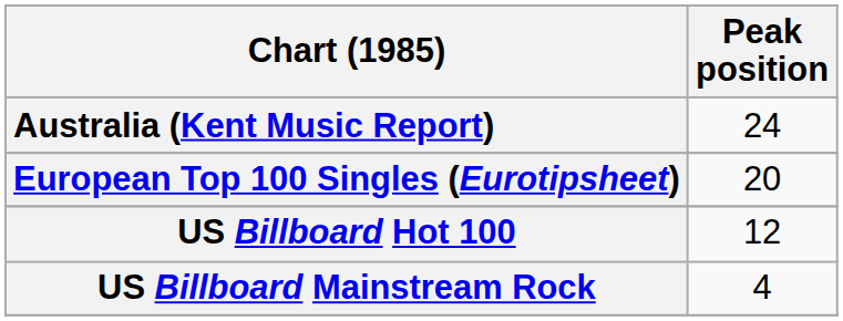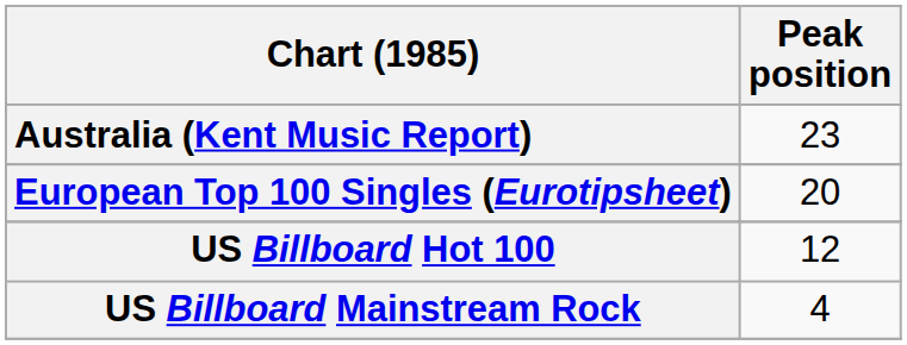 <table class="wikitable plainrowheaders sortable" style="text-align:center;">
 <tr>
 <th scope="col">Chart (1985)</th>
 <th scope="col">Peak<br>position</th>
 </tr>
 <tr>
 <th scope=row style="text-align:left;">Australia (<a href='#'>Kent Music Report</a>)</th>
-<td>24</td>
+<td>23</td>
 </tr>
 <tr>
 </tr>
 <tr>
 </tr>
 <tr>
 <th scope="row"><a href='#'>European Top 100 Singles</a> (<em><a href='#'>Eurotipsheet</a></em>)</th>
 <td>20</td>
 </tr>
 <tr>
 </tr>
 <tr>
 </tr>
 <tr>
 </tr>
 <tr>
 <th scope="row">US <em><a href='#'>Billboard</a></em> <a href='#'>Hot 100</a></th>
 <td>12</td>
 </tr>
 <tr>
 <th scope="row">US <em><a href='#'>Billboard</a></em> <a href='#'>Mainstream Rock</a></th>
 <td>4</td>
 </tr>
 <tr>
 </tr>
 </table>
